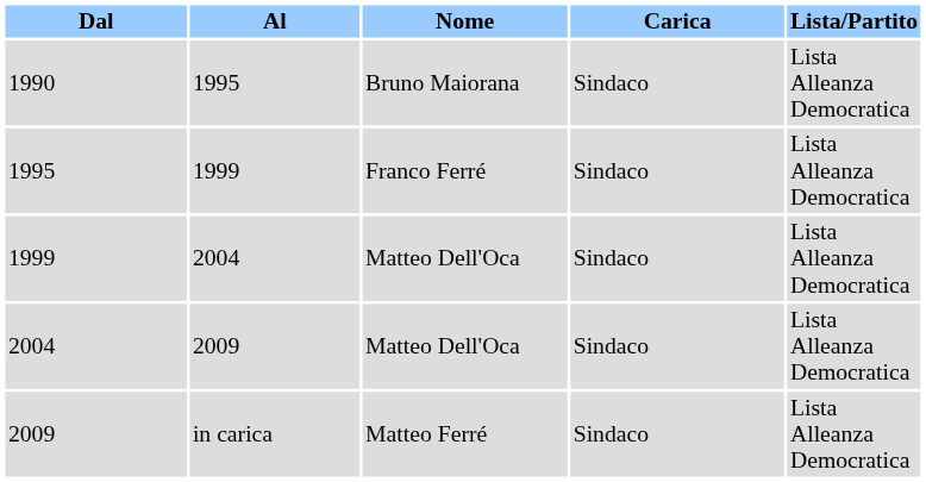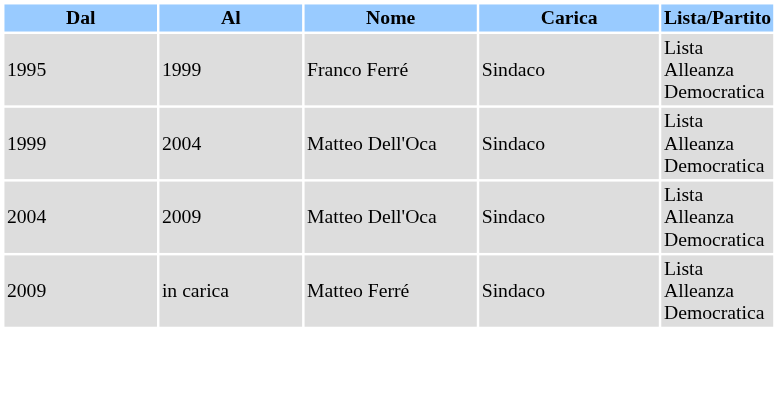 <table border="0" cellpadding="2" cellspacing="2">
 <tr bgcolor="#99CBFF">
 <th>            Dal            </th>
 <th>            Al            </th>
 <th>            Nome            </th>
 <th>            Carica            </th>
 <th>Lista/Partito</th>
-</tr>
-<tr bgcolor="#dddddd">
-<td>1990</td>
-<td>1995</td>
-<td>Bruno Maiorana</td>
-<td>Sindaco</td>
-<td>Lista Alleanza Democratica</td>
 </tr>
 <tr bgcolor="#dddddd">
 <td>1995</td>
 <td>1999</td>
 <td>Franco Ferré</td>
 <td>Sindaco</td>
 <td>Lista Alleanza Democratica</td>
 </tr>
 <tr bgcolor="#dddddd">
 <td>1999</td>
 <td>2004</td>
 <td>Matteo Dell'Oca</td>
 <td>Sindaco</td>
 <td>Lista Alleanza Democratica</td>
 </tr>
 <tr bgcolor="#dddddd">
 <td>2004</td>
 <td>2009</td>
 <td>Matteo Dell'Oca</td>
 <td>Sindaco</td>
 <td>Lista Alleanza Democratica</td>
 </tr>
 <tr bgcolor="#dddddd">
 <td>2009</td>
 <td>in carica</td>
 <td>Matteo Ferré</td>
 <td>Sindaco</td>
 <td>Lista Alleanza Democratica</td>
 </tr>
 </table>
